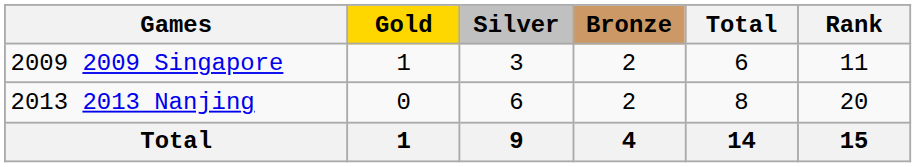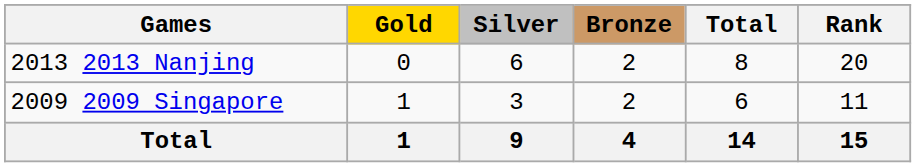 <table class="wikitable sortable" style="text-align:center;">
 <tr>
 <th width=180>Games</th>
 <th scope="col" style="background:gold; width:55px;">Gold</th>
 <th scope="col" style="background:silver; width:55px;">Silver</th>
 <th scope="col" style="background:#cc9966; width:55px;">Bronze</th>
 <th width=55>Total</th>
 <th width=55>Rank</th>
 </tr>
 <tr>
+<td align=left><span>2013</span> <a href='#'>2013 Nanjing</a></td>
+<td>0</td>
+<td>6</td>
+<td>2</td>
+<td>8</td>
+<td>20</td>
+</tr>
+<tr>
 <td align=left><span>2009</span> <a href='#'>2009 Singapore</a></td>
 <td>1</td>
 <td>3</td>
 <td>2</td>
 <td>6</td>
 <td>11</td>
-</tr>
-<tr>
-<td align=left><span>2013</span> <a href='#'>2013 Nanjing</a></td>
-<td>0</td>
-<td>6</td>
-<td>2</td>
-<td>8</td>
-<td>20</td>
 </tr>
 <tr class="sortbottom">
 <th>Total</th>
 <th>1</th>
 <th>9</th>
 <th>4</th>
 <th>14</th>
 <th>15</th>
 </tr>
 </table>
